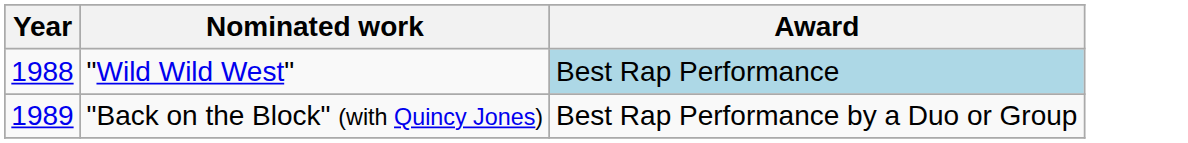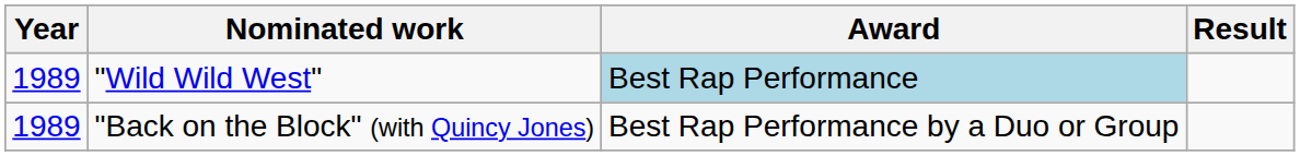 <table class="wikitable">
 <tr>
 <th>Year</th>
 <th>Nominated work</th>
 <th>Award</th>
+<th>Result</th>
 </tr>
 <tr>
-<td align=center><a href='#'>1988</a></td>
+<td align=center><a href='#'>1989</a></td>
 <td>"<a href='#'>Wild Wild West</a>"</td>
 <td style="background: lightblue;">Best Rap Performance</td>
+<td></td>
 </tr>
 <tr>
 <td align=center><a href='#'>1989</a></td>
 <td>"Back on the Block" <small>(with <a href='#'>Quincy Jones</a>)</small></td>
 <td>Best Rap Performance by a Duo or Group</td>
+<td></td>
 </tr>
 </table>
